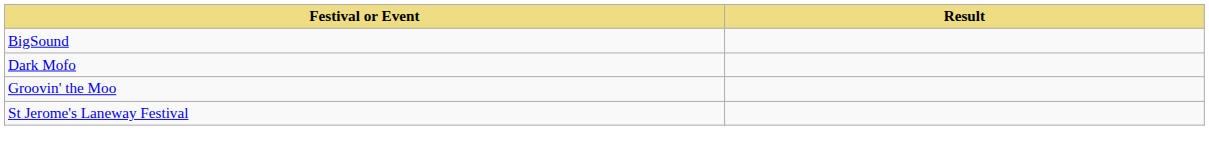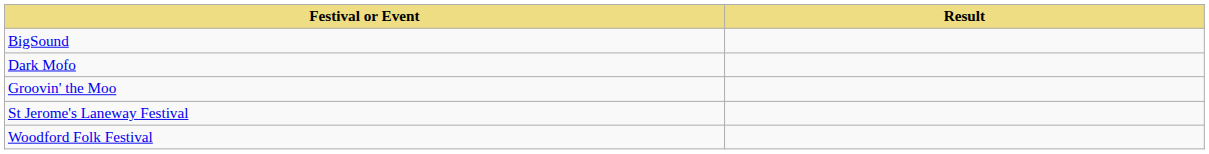 <table class="wikitable" width=100%>
 <tr>
 <th style="width:15%;background:#EEDD82;">Festival or Event</th>
 <th style="width:10%;background:#EEDD82;">Result</th>
 </tr>
 <tr>
 <td><a href='#'>BigSound</a></td>
 <td></td>
 </tr>
 <tr>
 <td><a href='#'>Dark Mofo</a></td>
 <td></td>
 </tr>
 <tr>
 <td><a href='#'>Groovin' the Moo</a></td>
 <td></td>
 </tr>
 <tr>
 <td><a href='#'>St Jerome's Laneway Festival</a></td>
 <td></td>
 </tr>
+<tr>
+<td><a href='#'>Woodford Folk Festival</a></td>
+<td></td>
+</tr>
 </table>
